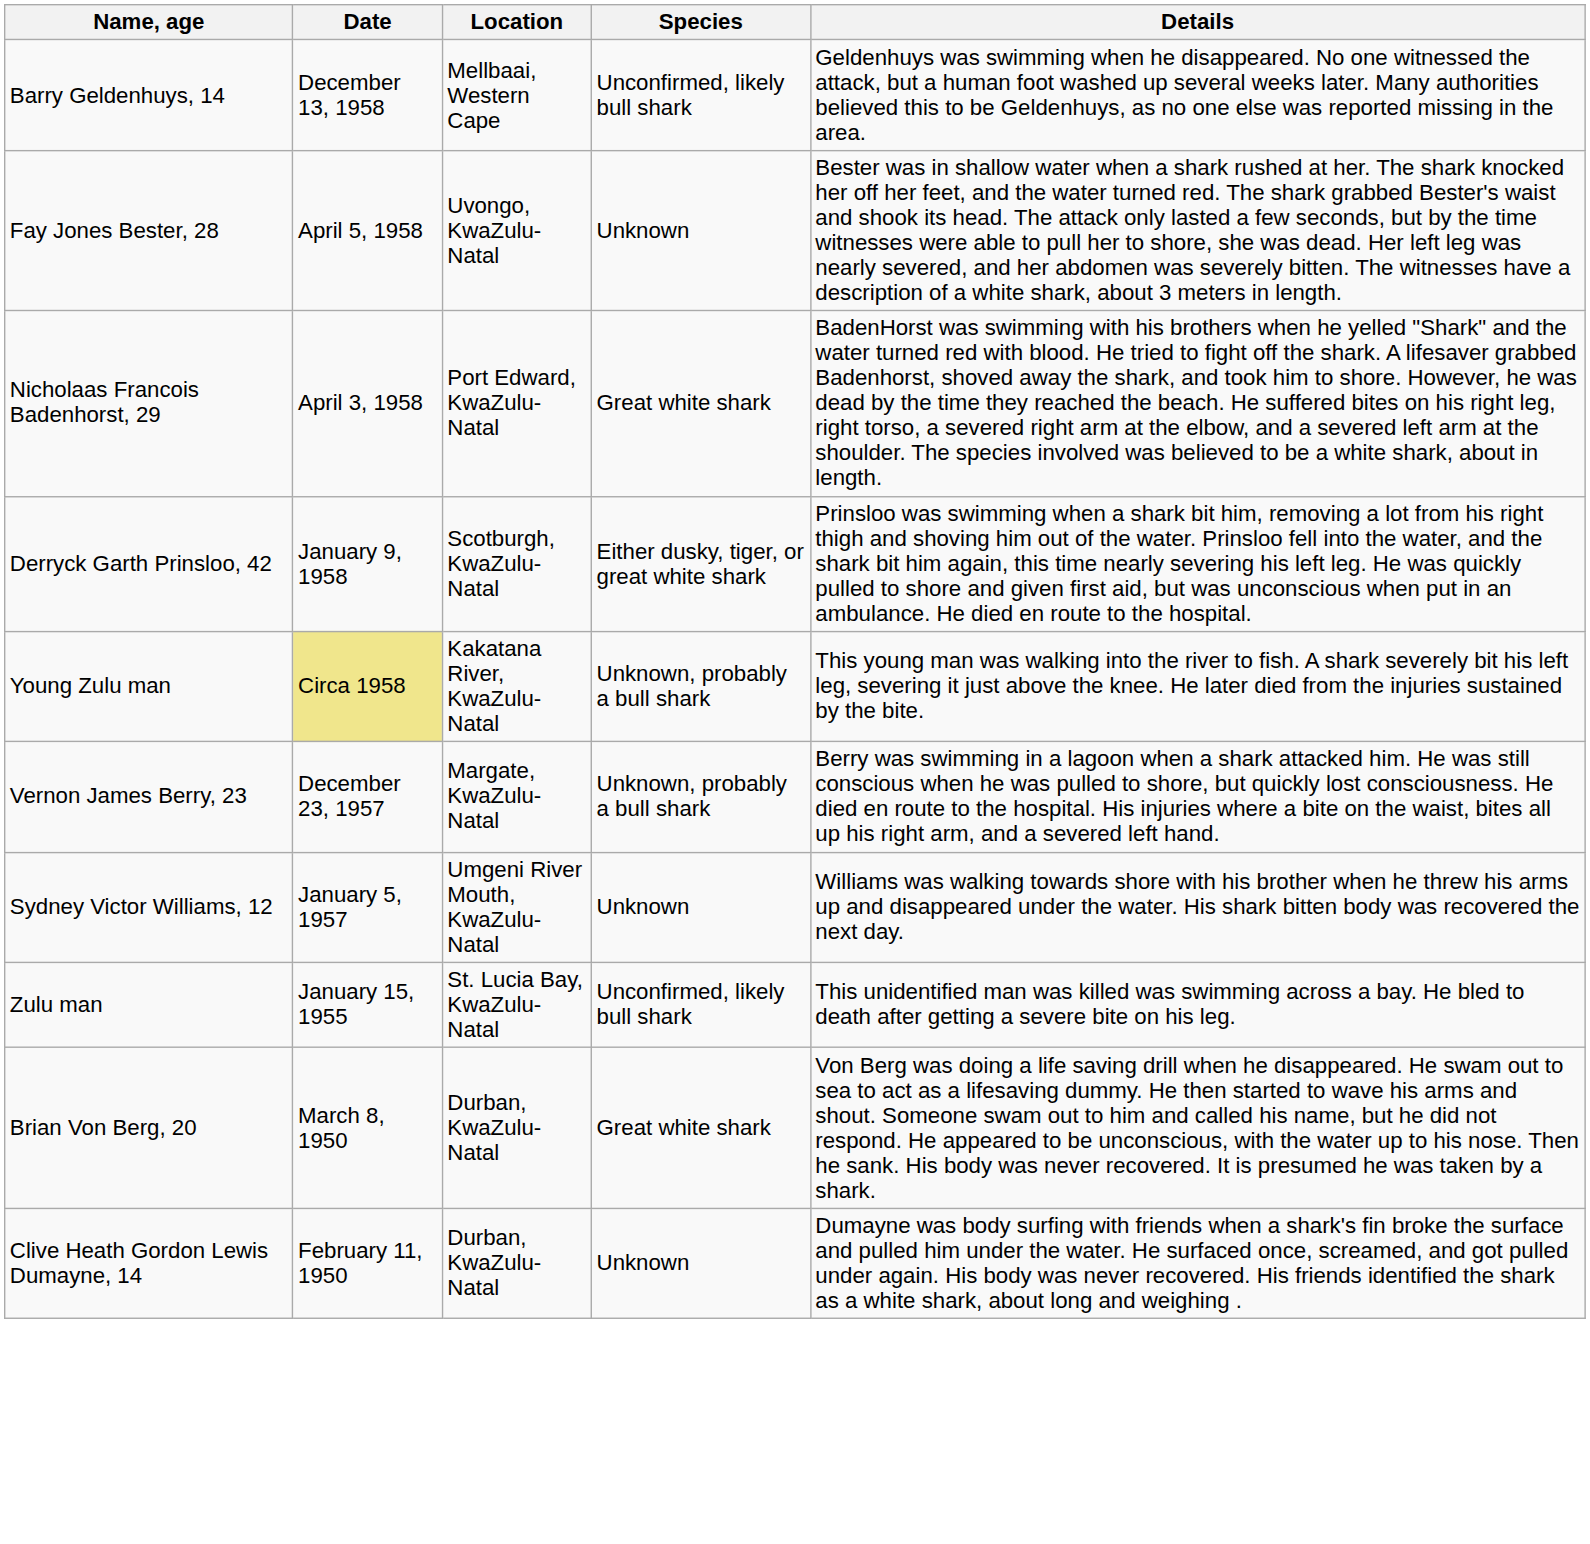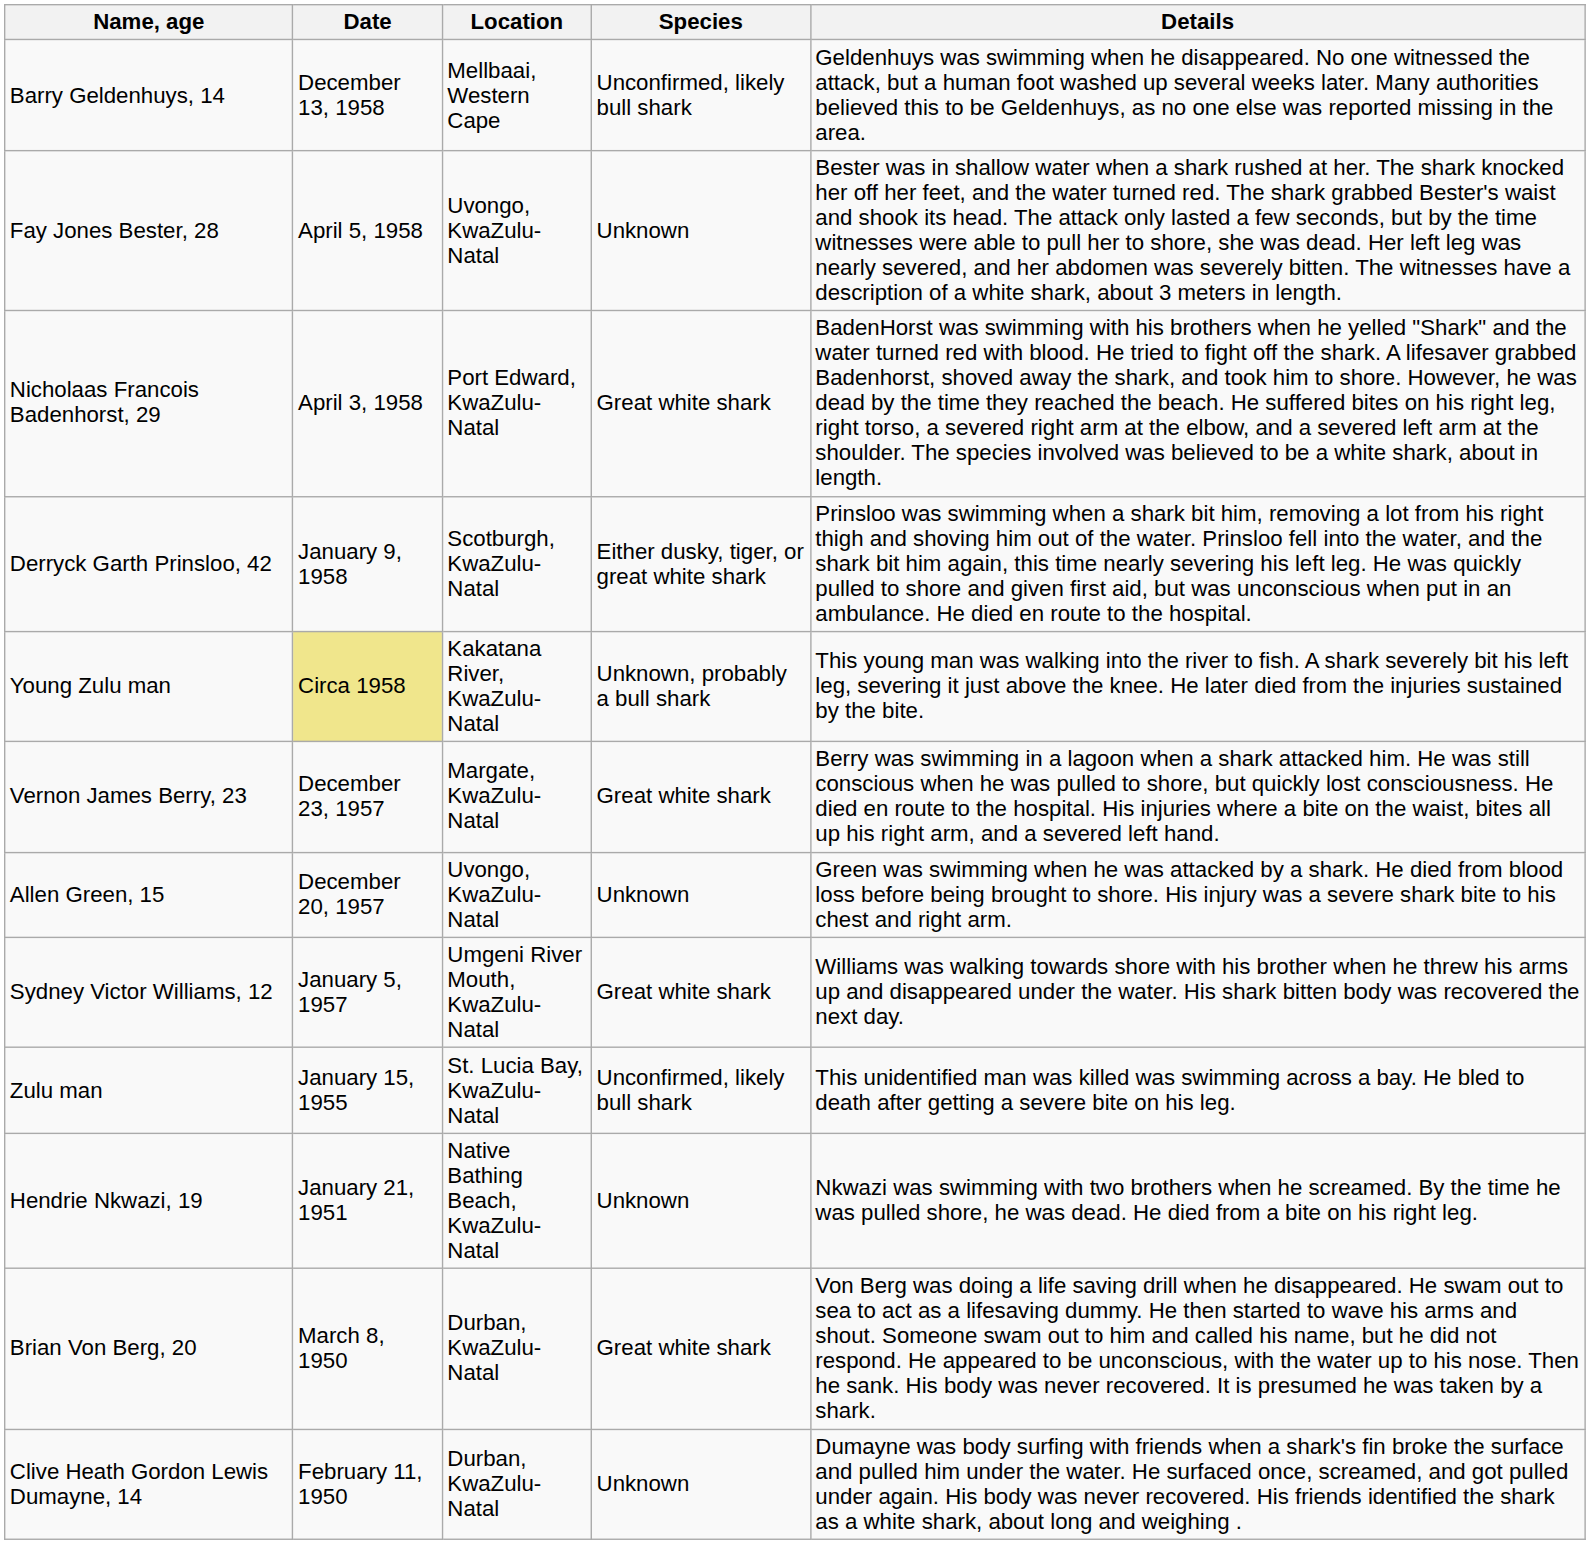 <table class="wikitable">
 <tr>
 <th width="200">Name, age</th>
 <th width="100">Date</th>
 <th width="100">Location</th>
 <th width="150">Species</th>
 <th width="550">Details</th>
 </tr>
 <tr>
 <td>Barry Geldenhuys, 14</td>
 <td>December 13, 1958</td>
 <td>Mellbaai, Western Cape</td>
 <td>Unconfirmed, likely bull shark</td>
 <td>Geldenhuys was swimming when he disappeared. No one witnessed the attack, but a human foot washed up several weeks later. Many authorities believed this to be Geldenhuys, as no one else was reported missing in the area.</td>
 </tr>
 <tr>
 <td>Fay Jones Bester, 28</td>
 <td>April 5, 1958</td>
 <td>Uvongo, KwaZulu-Natal</td>
 <td>Unknown</td>
 <td>Bester was in shallow water when a shark rushed at her. The shark knocked her off her feet, and the water turned red. The shark grabbed Bester's waist and shook its head. The attack only lasted a few seconds, but by the time witnesses were able to pull her to shore, she was dead. Her left leg was nearly severed, and her abdomen was severely bitten. The witnesses have a description of a white shark, about 3 meters in length.</td>
 </tr>
 <tr>
 <td>Nicholaas Francois Badenhorst, 29</td>
 <td>April 3, 1958</td>
 <td>Port Edward, KwaZulu-Natal</td>
 <td>Great white shark</td>
 <td>BadenHorst was swimming with his brothers when he yelled "Shark" and the water turned red with blood. He tried to fight off the shark. A lifesaver grabbed Badenhorst, shoved away the shark, and took him to shore. However, he was dead by the time they reached the beach. He suffered bites on his right leg, right torso, a severed right arm at the elbow, and a severed left arm at the shoulder. The species involved was believed to be a white shark, about  in length.</td>
 </tr>
 <tr>
 <td>Derryck Garth Prinsloo, 42</td>
 <td>January 9, 1958</td>
 <td>Scotburgh, KwaZulu-Natal</td>
 <td>Either dusky, tiger, or great white shark</td>
 <td>Prinsloo was swimming when a shark bit him, removing a lot from his right thigh and shoving him out of the water. Prinsloo fell into the water, and the shark bit him again, this time nearly severing his left leg. He was quickly pulled to shore and given first aid, but was unconscious when put in an ambulance. He died en route to the hospital.</td>
 </tr>
 <tr>
 <td>Young Zulu man</td>
 <td style="background: khaki;">Circa 1958</td>
 <td>Kakatana River, KwaZulu-Natal</td>
 <td>Unknown, probably a bull shark</td>
 <td>This young man was walking into the river to fish. A shark severely bit his left leg, severing it just above the knee. He later died from the injuries sustained by the bite.</td>
 </tr>
 <tr>
 <td>Vernon James Berry, 23</td>
 <td>December 23, 1957</td>
 <td>Margate, KwaZulu-Natal</td>
-<td>Unknown, probably a bull shark</td>
+<td>Great white shark</td>
 <td>Berry was swimming in a lagoon when a shark attacked him. He was still conscious when he was pulled to shore, but quickly lost consciousness. He died en route to the hospital. His injuries where a bite on the waist, bites all up his right arm, and a severed left hand.</td>
+</tr>
+<tr>
+<td>Allen Green, 15</td>
+<td>December 20, 1957</td>
+<td>Uvongo, KwaZulu-Natal</td>
+<td>Unknown</td>
+<td>Green was swimming when he was attacked by a shark. He died from blood loss before being brought to shore. His injury was a severe shark bite to his chest and right arm.</td>
 </tr>
 <tr>
 <td>Sydney Victor Williams, 12</td>
 <td>January 5, 1957</td>
 <td>Umgeni River Mouth, KwaZulu-Natal</td>
-<td>Unknown</td>
+<td>Great white shark</td>
 <td>Williams was walking towards shore with his brother when he threw his arms up and disappeared under the water. His shark bitten body was recovered the next day.</td>
 </tr>
 <tr>
 <td>Zulu man</td>
 <td>January 15, 1955</td>
 <td>St. Lucia Bay, KwaZulu-Natal</td>
 <td>Unconfirmed, likely bull shark</td>
 <td>This unidentified man was killed was swimming across a bay. He bled to death after getting a severe bite on his leg.</td>
+</tr>
+<tr>
+<td>Hendrie Nkwazi, 19</td>
+<td>January 21, 1951</td>
+<td>Native Bathing Beach, KwaZulu-Natal</td>
+<td>Unknown</td>
+<td>Nkwazi was swimming with two brothers when he screamed. By the time he was pulled shore, he was dead. He died from a bite on his right leg.</td>
 </tr>
 <tr>
 <td>Brian Von Berg, 20</td>
 <td>March 8, 1950</td>
 <td>Durban, KwaZulu-Natal</td>
 <td>Great white shark</td>
 <td>Von Berg was doing a life saving drill when he disappeared. He swam out to sea to act as a lifesaving dummy. He then started to wave his arms and shout. Someone swam out to him and called his name, but he did not respond. He appeared to be unconscious, with the water up to his nose. Then he sank. His body was never recovered. It is presumed he was taken by a shark.</td>
 </tr>
 <tr>
 <td>Clive Heath Gordon Lewis Dumayne, 14</td>
 <td>February 11, 1950</td>
 <td>Durban, KwaZulu-Natal</td>
 <td>Unknown</td>
 <td>Dumayne was body surfing with friends when a shark's fin broke the surface and pulled him under the water. He surfaced once, screamed, and got pulled under again. His body was never recovered. His friends identified the shark as a white shark, about  long and weighing .</td>
 </tr>
 </table>
